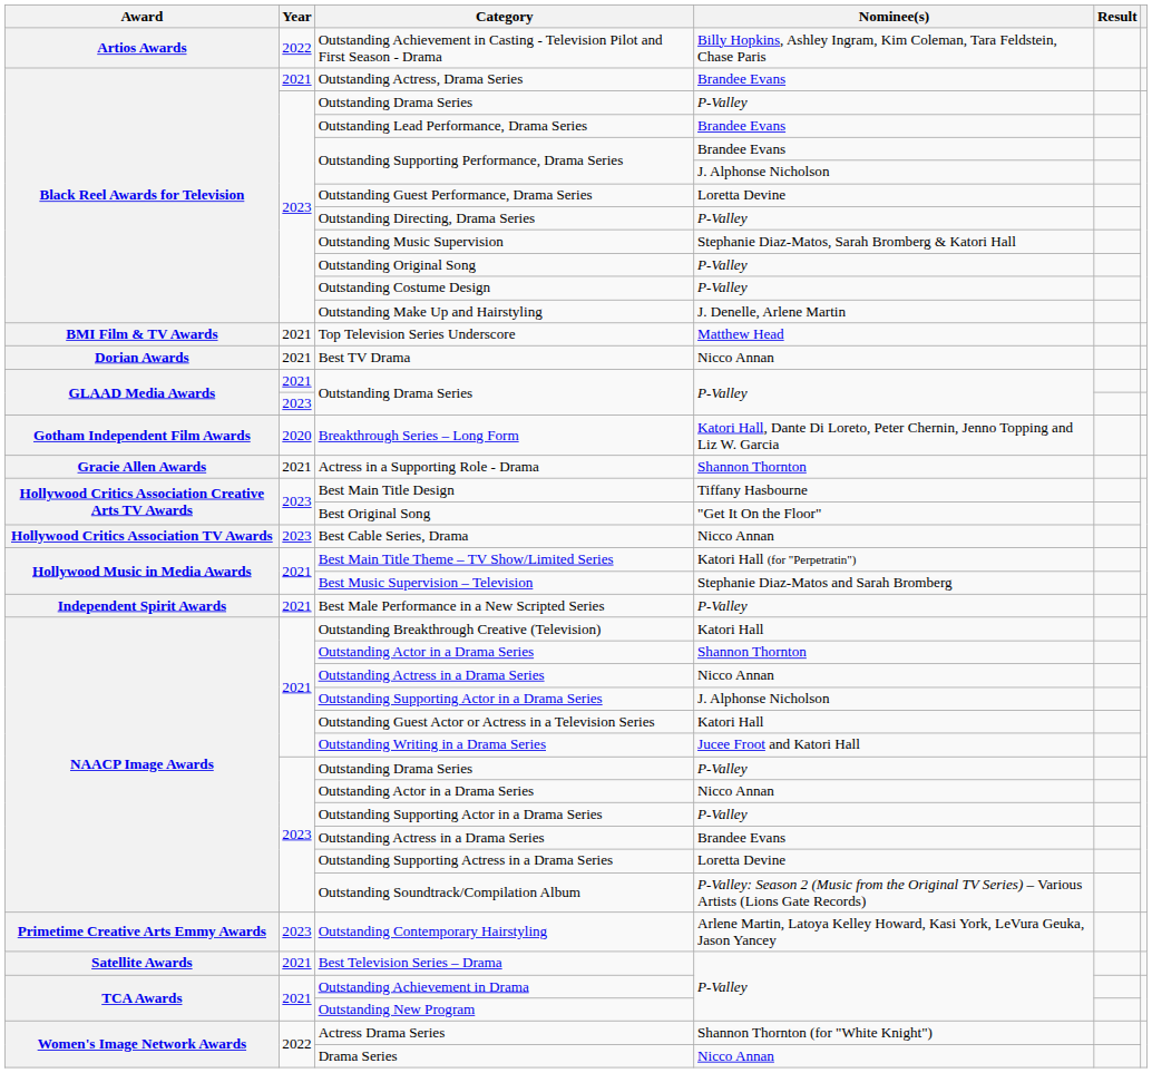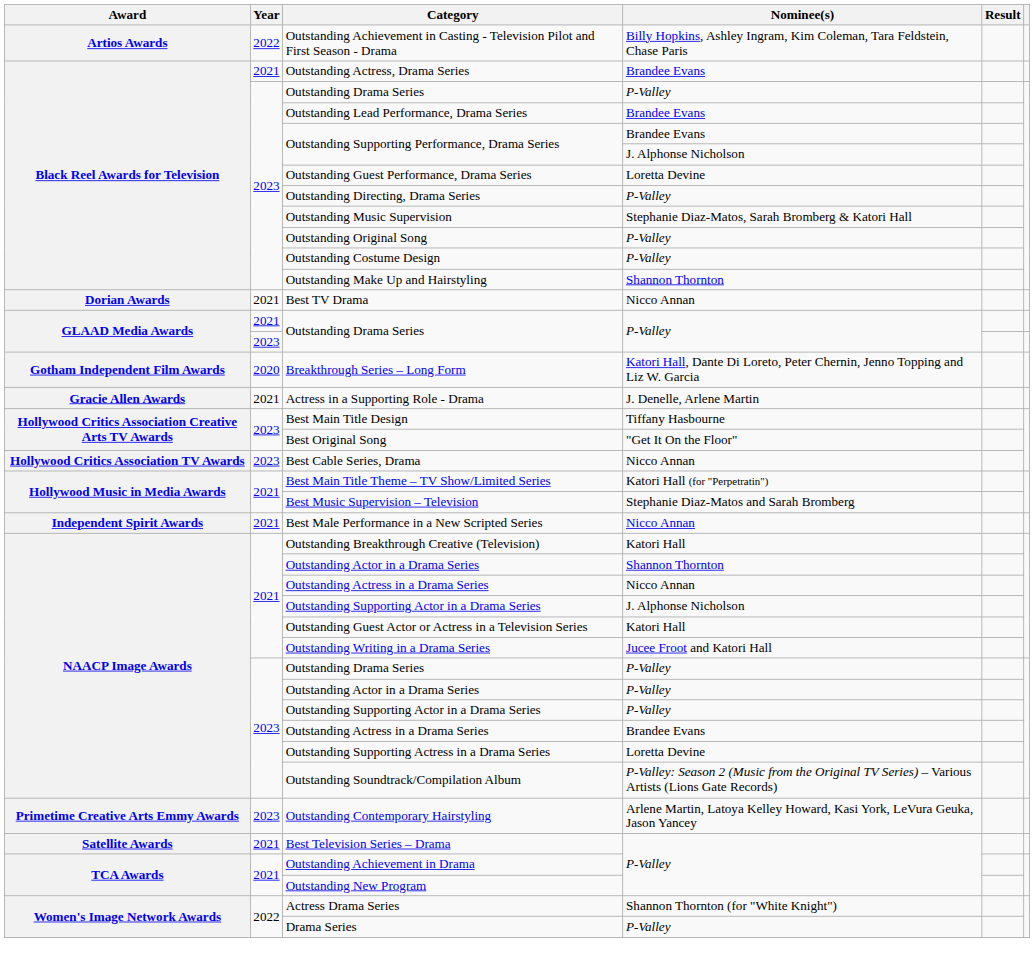 <table class="wikitable sortable plainrowheaders" style="width:99%;">
 <tr>
 <th scope="col">Award</th>
 <th scope="col">Year</th>
 <th scope="col">Category</th>
 <th scope="col" style="width:35%">Nominee(s)</th>
 <th scope="col">Result</th>
 <th scope="col" class="unsortable"></th>
 </tr>
 <tr>
 <th scope="rowgroup"><a href='#'>Artios Awards</a></th>
 <td align="center"><a href='#'>2022</a></td>
 <td>Outstanding Achievement in Casting - Television Pilot and First Season - Drama</td>
 <td><a href='#'>Billy Hopkins</a>, Ashley Ingram, Kim Coleman, Tara Feldstein, Chase Paris</td>
 <td></td>
 <td align="center"></td>
 </tr>
 <tr>
 <th scope="rowgroup" rowspan="11"><a href='#'>Black Reel Awards for Television</a></th>
 <td align="center"><a href='#'>2021</a></td>
 <td>Outstanding Actress, Drama Series</td>
 <td><a href='#'>Brandee Evans</a></td>
 <td></td>
 <td align="center"></td>
 </tr>
 <tr>
 <td align="center" rowspan="10"><a href='#'>2023</a></td>
 <td>Outstanding Drama Series</td>
 <td><em>P-Valley</em></td>
 <td></td>
 <td align="center" rowspan="10"></td>
 </tr>
 <tr>
 <td>Outstanding Lead Performance, Drama Series</td>
 <td><a href='#'>Brandee Evans</a></td>
 <td></td>
 </tr>
 <tr>
 <td rowspan="2">Outstanding Supporting Performance, Drama Series</td>
 <td>Brandee Evans</td>
 <td></td>
 </tr>
 <tr>
 <td>J. Alphonse Nicholson</td>
 <td></td>
 </tr>
 <tr>
 <td>Outstanding Guest Performance, Drama Series</td>
 <td>Loretta Devine</td>
 <td></td>
 </tr>
 <tr>
 <td>Outstanding Directing, Drama Series</td>
 <td><em>P-Valley</em></td>
 <td></td>
 </tr>
 <tr>
 <td>Outstanding Music Supervision</td>
 <td>Stephanie Diaz-Matos, Sarah Bromberg & Katori Hall</td>
 <td></td>
 </tr>
 <tr>
 <td>Outstanding Original Song</td>
 <td><em>P-Valley</em></td>
 <td></td>
 </tr>
 <tr>
 <td>Outstanding Costume Design</td>
 <td><em>P-Valley</em></td>
 <td></td>
 </tr>
 <tr>
 <td>Outstanding Make Up and Hairstyling</td>
-<td>J. Denelle, Arlene Martin</td>
+<td><a href='#'>Shannon Thornton</a></td>
 <td></td>
-</tr>
-<tr>
-<th scope="rowgroup"><a href='#'>BMI Film & TV Awards</a></th>
-<td align="center">2021</td>
-<td>Top Television Series Underscore</td>
-<td><a href='#'>Matthew Head</a></td>
-<td></td>
-<td align="center"></td>
 </tr>
 <tr>
 <th scope="rowgroup"><a href='#'>Dorian Awards</a></th>
 <td align="center">2021</td>
 <td>Best TV Drama</td>
 <td>Nicco Annan</td>
 <td></td>
 <td align="center"></td>
 </tr>
 <tr>
 <th scope="row" rowspan="2"><a href='#'>GLAAD Media Awards</a></th>
 <td align="center"><a href='#'>2021</a></td>
 <td rowspan="2">Outstanding Drama Series</td>
 <td rowspan="2"><em>P-Valley</em></td>
 <td></td>
 <td align="center"></td>
 </tr>
 <tr>
 <td align="center"><a href='#'>2023</a></td>
 <td></td>
 <td align="center"></td>
 </tr>
 <tr>
 <th scope="rowgroup"><a href='#'>Gotham Independent Film Awards</a></th>
 <td align="center"><a href='#'>2020</a></td>
 <td><a href='#'>Breakthrough Series – Long Form</a></td>
 <td><a href='#'>Katori Hall</a>, Dante Di Loreto, Peter Chernin, Jenno Topping and Liz W. Garcia</td>
 <td></td>
 <td align="center"></td>
 </tr>
 <tr>
 <th scope="rowgroup"><a href='#'>Gracie Allen Awards</a></th>
 <td align="center">2021</td>
 <td>Actress in a Supporting Role - Drama</td>
-<td><a href='#'>Shannon Thornton</a></td>
+<td>J. Denelle, Arlene Martin</td>
 <td></td>
 <td align="center"></td>
 </tr>
 <tr>
 <th scope="rowgroup" rowspan="2"><a href='#'>Hollywood Critics Association Creative Arts TV Awards</a></th>
 <td rowspan="2" align="center"><a href='#'>2023</a></td>
 <td>Best Main Title Design</td>
 <td>Tiffany Hasbourne</td>
 <td></td>
 <td rowspan="3" align="center"></td>
 </tr>
 <tr>
 <td>Best Original Song</td>
 <td>"Get It On the Floor"</td>
 <td></td>
 </tr>
 <tr>
 <th scope="rowgroup"><a href='#'>Hollywood Critics Association TV Awards</a></th>
 <td align="center"><a href='#'>2023</a></td>
 <td>Best Cable Series, Drama</td>
 <td>Nicco Annan</td>
 <td></td>
 </tr>
 <tr>
 <th scope="row" rowspan="2"><a href='#'>Hollywood Music in Media Awards</a></th>
 <td align="center" rowspan="2"><a href='#'>2021</a></td>
 <td><a href='#'>Best Main Title Theme – TV Show/Limited Series</a></td>
 <td>Katori Hall <small>(for "Perpetratin")</small></td>
 <td></td>
 <td rowspan="2" align="center"></td>
 </tr>
 <tr>
 <td><a href='#'>Best Music Supervision – Television</a></td>
 <td>Stephanie Diaz-Matos and Sarah Bromberg</td>
 <td></td>
 </tr>
 <tr>
 <th scope="rowgroup"><a href='#'>Independent Spirit Awards</a></th>
 <td align="center"><a href='#'>2021</a></td>
 <td>Best Male Performance in a New Scripted Series</td>
-<td><em>P-Valley</em></td>
+<td><a href='#'>Nicco Annan</a></td>
 <td></td>
 <td align="center"></td>
 </tr>
 <tr>
 <th scope="rowgroup" rowspan="12"><a href='#'>NAACP Image Awards</a></th>
 <td align="center" rowspan="6"><a href='#'>2021</a></td>
 <td>Outstanding Breakthrough Creative (Television)</td>
 <td>Katori Hall</td>
 <td></td>
 <td rowspan="6" align="center"></td>
 </tr>
 <tr>
 <td><a href='#'>Outstanding Actor in a Drama Series</a></td>
 <td><a href='#'>Shannon Thornton</a></td>
 <td></td>
 </tr>
 <tr>
 <td><a href='#'>Outstanding Actress in a Drama Series</a></td>
 <td>Nicco Annan</td>
 <td></td>
 </tr>
 <tr>
 <td><a href='#'>Outstanding Supporting Actor in a Drama Series</a></td>
 <td>J. Alphonse Nicholson</td>
 <td></td>
 </tr>
 <tr>
 <td>Outstanding Guest Actor or Actress in a Television Series</td>
 <td>Katori Hall</td>
 <td></td>
 </tr>
 <tr>
 <td><a href='#'>Outstanding Writing in a Drama Series</a></td>
 <td><a href='#'>Jucee Froot</a> and Katori Hall</td>
 <td></td>
 </tr>
 <tr>
 <td align="center" rowspan="6"><a href='#'>2023</a></td>
 <td>Outstanding Drama Series</td>
 <td><em>P-Valley</em></td>
 <td></td>
 <td rowspan="6" align="center"></td>
 </tr>
 <tr>
 <td>Outstanding Actor in a Drama Series</td>
-<td>Nicco Annan</td>
+<td><em>P-Valley</em></td>
 <td></td>
 </tr>
 <tr>
 <td>Outstanding Supporting Actor in a Drama Series</td>
 <td><em>P-Valley</em></td>
 <td></td>
 </tr>
 <tr>
 <td>Outstanding Actress in a Drama Series</td>
 <td>Brandee Evans</td>
 <td></td>
 </tr>
 <tr>
 <td>Outstanding Supporting Actress in a Drama Series</td>
 <td>Loretta Devine</td>
 <td></td>
 </tr>
 <tr>
 <td>Outstanding Soundtrack/Compilation Album</td>
 <td><em>P-Valley: Season 2</em> <em>(Music from the Original TV Series)</em> – Various Artists (Lions Gate Records)</td>
 <td></td>
 </tr>
 <tr>
 <th scope="rowgroup"><a href='#'>Primetime Creative Arts Emmy Awards</a></th>
 <td align="center"><a href='#'>2023</a></td>
 <td><a href='#'>Outstanding Contemporary Hairstyling</a></td>
 <td>Arlene Martin, Latoya Kelley Howard, Kasi York, LeVura Geuka, Jason Yancey </td>
 <td></td>
 <td align="center"></td>
 </tr>
 <tr>
 <th scope="rowgroup"><a href='#'>Satellite Awards</a></th>
 <td align="center"><a href='#'>2021</a></td>
 <td><a href='#'>Best Television Series – Drama</a></td>
 <td rowspan="3"><em>P-Valley</em></td>
 <td></td>
 <td align="center"></td>
 </tr>
 <tr>
 <th scope="rowgroup" rowspan="2"><a href='#'>TCA Awards</a></th>
 <td align="center" rowspan="2"><a href='#'>2021</a></td>
 <td><a href='#'>Outstanding Achievement in Drama</a></td>
 <td></td>
 <td rowspan="2" align="center"></td>
 </tr>
 <tr>
 <td><a href='#'>Outstanding New Program</a></td>
 <td></td>
 </tr>
 <tr>
 <th scope="row" rowspan="2"><a href='#'>Women's Image Network Awards</a></th>
 <td align="center" rowspan="2">2022</td>
 <td>Actress Drama Series</td>
 <td>Shannon Thornton (for "White Knight")</td>
 <td></td>
 <td rowspan="2" align="center"></td>
 </tr>
 <tr>
 <td>Drama Series</td>
-<td><a href='#'>Nicco Annan</a></td>
+<td><em>P-Valley</em></td>
 <td></td>
 </tr>
 </table>
